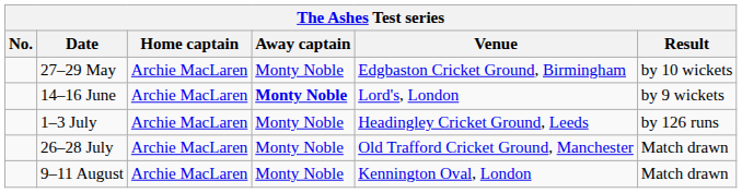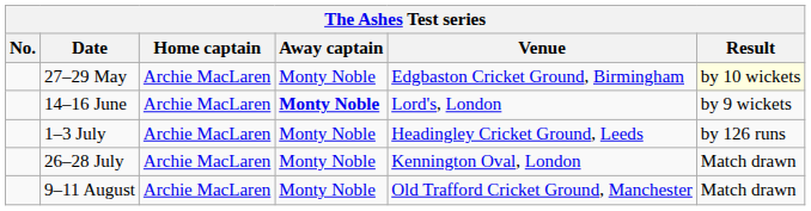 <table class="wikitable">
 <tr>
 <th colspan="9"><a href='#'>The Ashes</a> Test series</th>
 </tr>
 <tr>
 <th>No.</th>
 <th>Date</th>
 <th>Home captain</th>
 <th>Away captain</th>
 <th>Venue</th>
 <th>Result</th>
 </tr>
 <tr>
 <td></td>
 <td>27–29 May</td>
 <td><a href='#'>Archie MacLaren</a></td>
 <td><a href='#'>Monty Noble</a></td>
 <td><a href='#'>Edgbaston Cricket Ground</a>, <a href='#'>Birmingham</a></td>
-<td> by 10 wickets</td>
+<td style="background: lightyellow;"> by 10 wickets</td>
 </tr>
 <tr>
 <td></td>
 <td>14–16 June</td>
 <td><a href='#'>Archie MacLaren</a></td>
 <td><strong><a href='#'>Monty Noble</a></strong></td>
 <td><a href='#'>Lord's</a>, <a href='#'>London</a></td>
 <td> by 9 wickets</td>
 </tr>
 <tr>
 <td></td>
 <td>1–3 July</td>
 <td><a href='#'>Archie MacLaren</a></td>
 <td><a href='#'>Monty Noble</a></td>
 <td><a href='#'>Headingley Cricket Ground</a>, <a href='#'>Leeds</a></td>
 <td> by 126 runs</td>
 </tr>
 <tr>
 <td></td>
 <td>26–28 July</td>
 <td><a href='#'>Archie MacLaren</a></td>
 <td><a href='#'>Monty Noble</a></td>
-<td><a href='#'>Old Trafford Cricket Ground</a>, <a href='#'>Manchester</a></td>
+<td><a href='#'>Kennington Oval</a>, <a href='#'>London</a></td>
 <td>Match drawn</td>
 </tr>
 <tr>
 <td></td>
 <td>9–11 August</td>
 <td><a href='#'>Archie MacLaren</a></td>
 <td><a href='#'>Monty Noble</a></td>
-<td><a href='#'>Kennington Oval</a>, <a href='#'>London</a></td>
+<td><a href='#'>Old Trafford Cricket Ground</a>, <a href='#'>Manchester</a></td>
 <td>Match drawn</td>
 </tr>
 </table>
